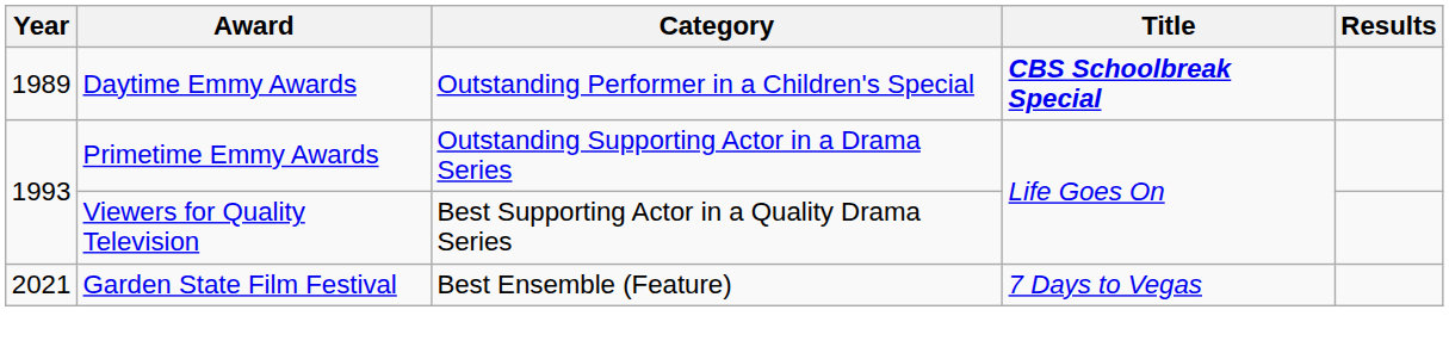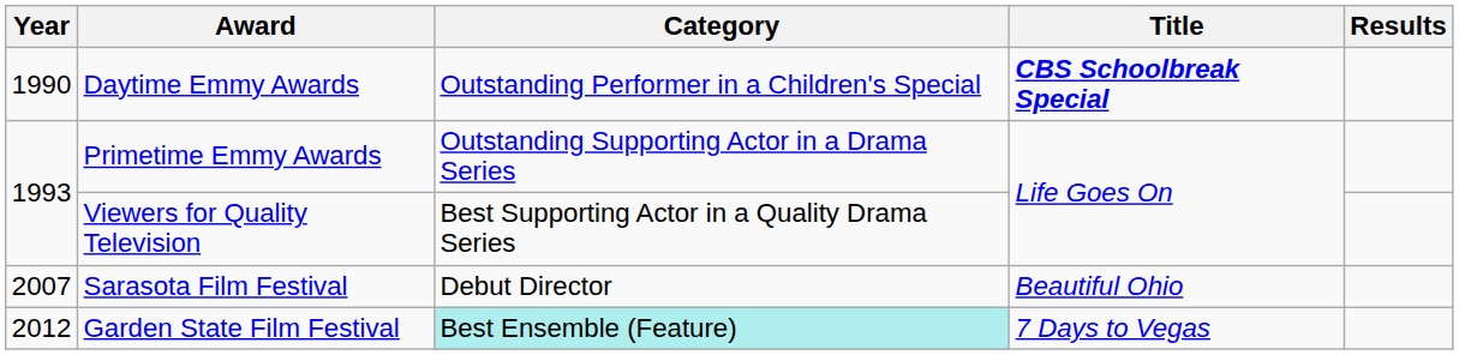 <table class="wikitable">
 <tr>
 <th>Year</th>
 <th>Award</th>
 <th>Category</th>
 <th>Title</th>
 <th>Results</th>
 </tr>
 <tr>
-<td>1989</td>
+<td>1990</td>
 <td><a href='#'>Daytime Emmy Awards</a></td>
 <td><a href='#'>Outstanding Performer in a Children's Special</a></td>
 <td><strong><em><a href='#'>CBS Schoolbreak Special</a></em></strong></td>
 <td></td>
 </tr>
 <tr>
 <td rowspan="2">1993</td>
 <td><a href='#'>Primetime Emmy Awards</a></td>
 <td><a href='#'>Outstanding Supporting Actor in a Drama Series</a></td>
 <td rowspan="2"><em><a href='#'>Life Goes On</a></em></td>
 <td></td>
 </tr>
 <tr>
 <td><a href='#'>Viewers for Quality Television</a></td>
 <td>Best Supporting Actor in a Quality Drama Series</td>
 <td></td>
 </tr>
 <tr>
-<td>2021</td>
+<td>2007</td>
+<td><a href='#'>Sarasota Film Festival</a></td>
+<td>Debut Director</td>
+<td><em><a href='#'>Beautiful Ohio</a></em></td>
+<td></td>
+</tr>
+<tr>
+<td>2012</td>
 <td><a href='#'>Garden State Film Festival</a></td>
-<td>Best Ensemble (Feature)</td>
+<td style="background: paleturquoise;">Best Ensemble (Feature)</td>
 <td><em><a href='#'>7 Days to Vegas</a></em></td>
 <td></td>
 </tr>
 </table>
